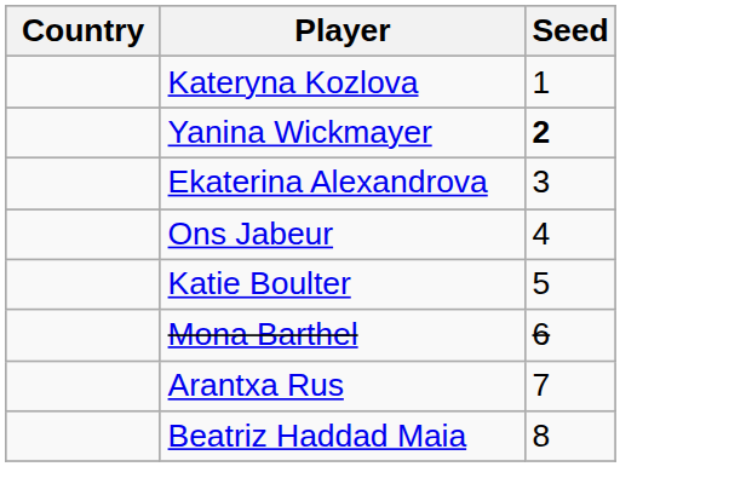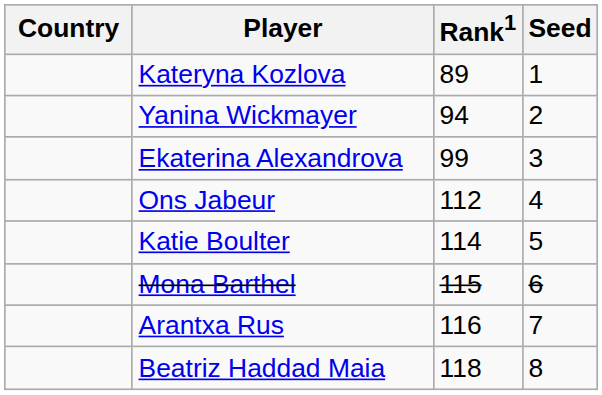 <table class="sortable wikitable">
 <tr>
 <th width="70">Country</th>
 <th width="175">Player</th>
+<th>Rank<sup>1</sup></th>
 <th>Seed</th>
 </tr>
 <tr>
 <td></td>
 <td><a href='#'>Kateryna Kozlova</a></td>
+<td>89</td>
 <td>1</td>
 </tr>
 <tr>
 <td></td>
 <td><a href='#'>Yanina Wickmayer</a></td>
-<td><strong>2</strong></td>
+<td>94</td>
+<td>2</td>
 </tr>
 <tr>
 <td></td>
 <td><a href='#'>Ekaterina Alexandrova</a></td>
+<td>99</td>
 <td>3</td>
 </tr>
 <tr>
 <td></td>
 <td><a href='#'>Ons Jabeur</a></td>
+<td>112</td>
 <td>4</td>
 </tr>
 <tr>
 <td></td>
 <td><a href='#'>Katie Boulter</a></td>
+<td>114</td>
 <td>5</td>
 </tr>
 <tr>
 <td><s></s></td>
 <td><s><a href='#'>Mona Barthel</a></s></td>
+<td><s>115</s></td>
 <td><s>6</s></td>
 </tr>
 <tr>
 <td></td>
 <td><a href='#'>Arantxa Rus</a></td>
+<td>116</td>
 <td>7</td>
 </tr>
 <tr>
 <td></td>
 <td><a href='#'>Beatriz Haddad Maia</a></td>
+<td>118</td>
 <td>8</td>
 </tr>
 </table>
